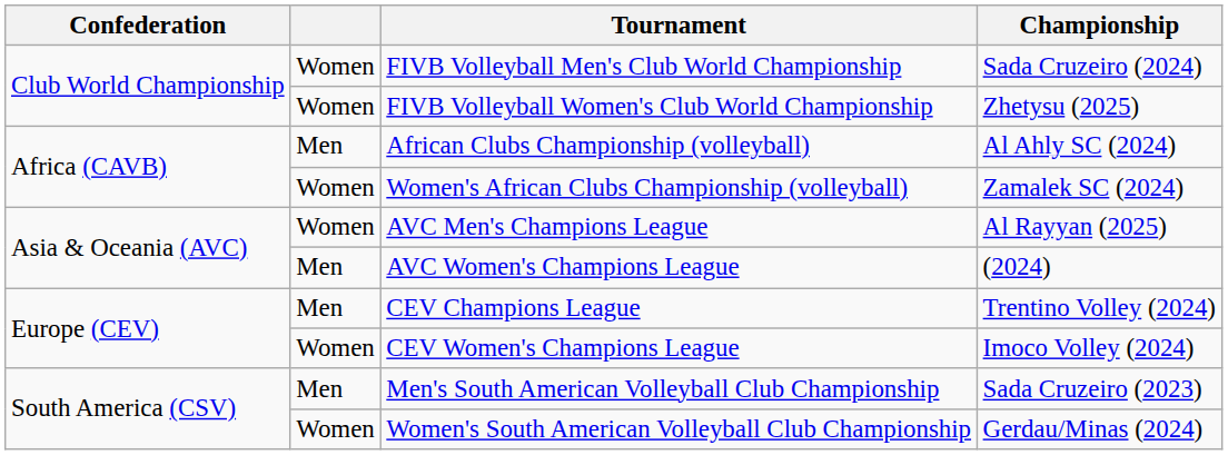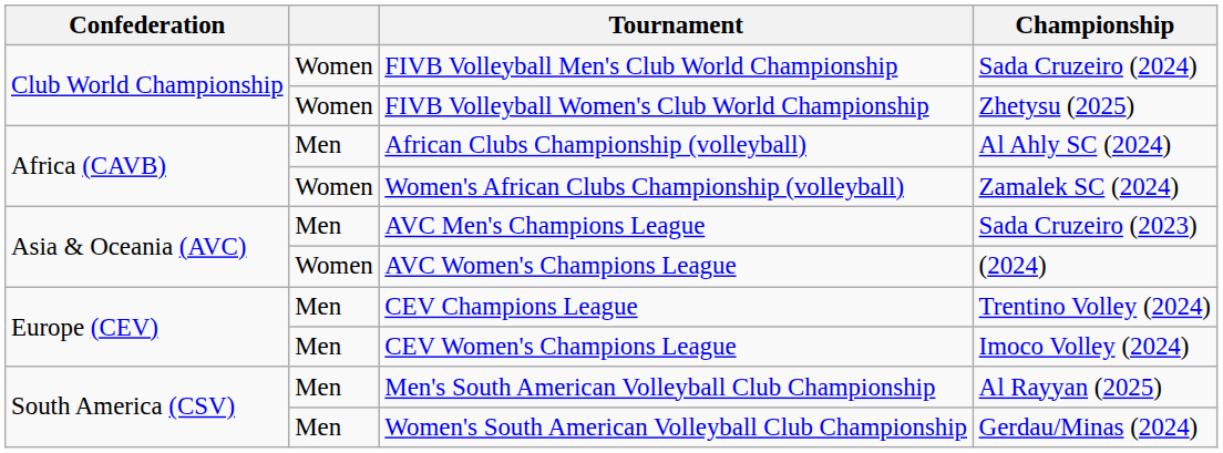 <table class=wikitable style="font-size:;">
 <tr>
 <th>Confederation</th>
 <th></th>
 <th>Tournament</th>
 <th>Championship</th>
 </tr>
 <tr>
 <td rowspan=2><a href='#'>Club World Championship</a></td>
 <td>Women</td>
 <td><a href='#'>FIVB Volleyball Men's Club World Championship</a></td>
 <td> <a href='#'>Sada Cruzeiro</a> (<a href='#'>2024</a>)</td>
 </tr>
 <tr>
 <td>Women</td>
 <td><a href='#'>FIVB Volleyball Women's Club World Championship</a></td>
 <td> <a href='#'>Zhetysu</a> (<a href='#'>2025</a>)</td>
 </tr>
 <tr>
 <td rowspan=2>Africa <a href='#'>(CAVB)</a></td>
 <td>Men</td>
 <td><a href='#'>African Clubs Championship (volleyball)</a></td>
 <td> <a href='#'>Al Ahly SC</a> (<a href='#'>2024</a>)</td>
 </tr>
 <tr>
 <td>Women</td>
 <td><a href='#'>Women's African Clubs Championship (volleyball)</a></td>
 <td> <a href='#'>Zamalek SC</a> (<a href='#'>2024</a>)</td>
 </tr>
 <tr>
 <td rowspan=2>Asia & Oceania <a href='#'>(AVC)</a></td>
-<td>Women</td>
+<td>Men</td>
 <td><a href='#'>AVC Men's Champions League</a></td>
-<td> <a href='#'>Al Rayyan</a> (<a href='#'>2025</a>)</td>
+<td> <a href='#'>Sada Cruzeiro</a> (<a href='#'>2023</a>)</td>
 </tr>
 <tr>
-<td>Men</td>
+<td>Women</td>
 <td><a href='#'>AVC Women's Champions League</a></td>
 <td> (<a href='#'>2024</a>)</td>
 </tr>
 <tr>
 <td rowspan=2>Europe <a href='#'>(CEV)</a></td>
 <td>Men</td>
 <td><a href='#'>CEV Champions League</a></td>
 <td> <a href='#'>Trentino Volley</a> (<a href='#'>2024</a>)</td>
 </tr>
 <tr>
-<td>Women</td>
+<td>Men</td>
 <td><a href='#'>CEV Women's Champions League</a></td>
 <td> <a href='#'>Imoco Volley</a> (<a href='#'>2024</a>)</td>
 </tr>
 <tr>
 <td rowspan=2>South America <a href='#'>(CSV)</a></td>
 <td>Men</td>
 <td><a href='#'>Men's South American Volleyball Club Championship</a></td>
-<td> <a href='#'>Sada Cruzeiro</a> (<a href='#'>2023</a>)</td>
+<td> <a href='#'>Al Rayyan</a> (<a href='#'>2025</a>)</td>
 </tr>
 <tr>
-<td>Women</td>
+<td>Men</td>
 <td><a href='#'>Women's South American Volleyball Club Championship</a></td>
 <td> <a href='#'>Gerdau/Minas</a> (<a href='#'>2024</a>)</td>
 </tr>
 </table>
